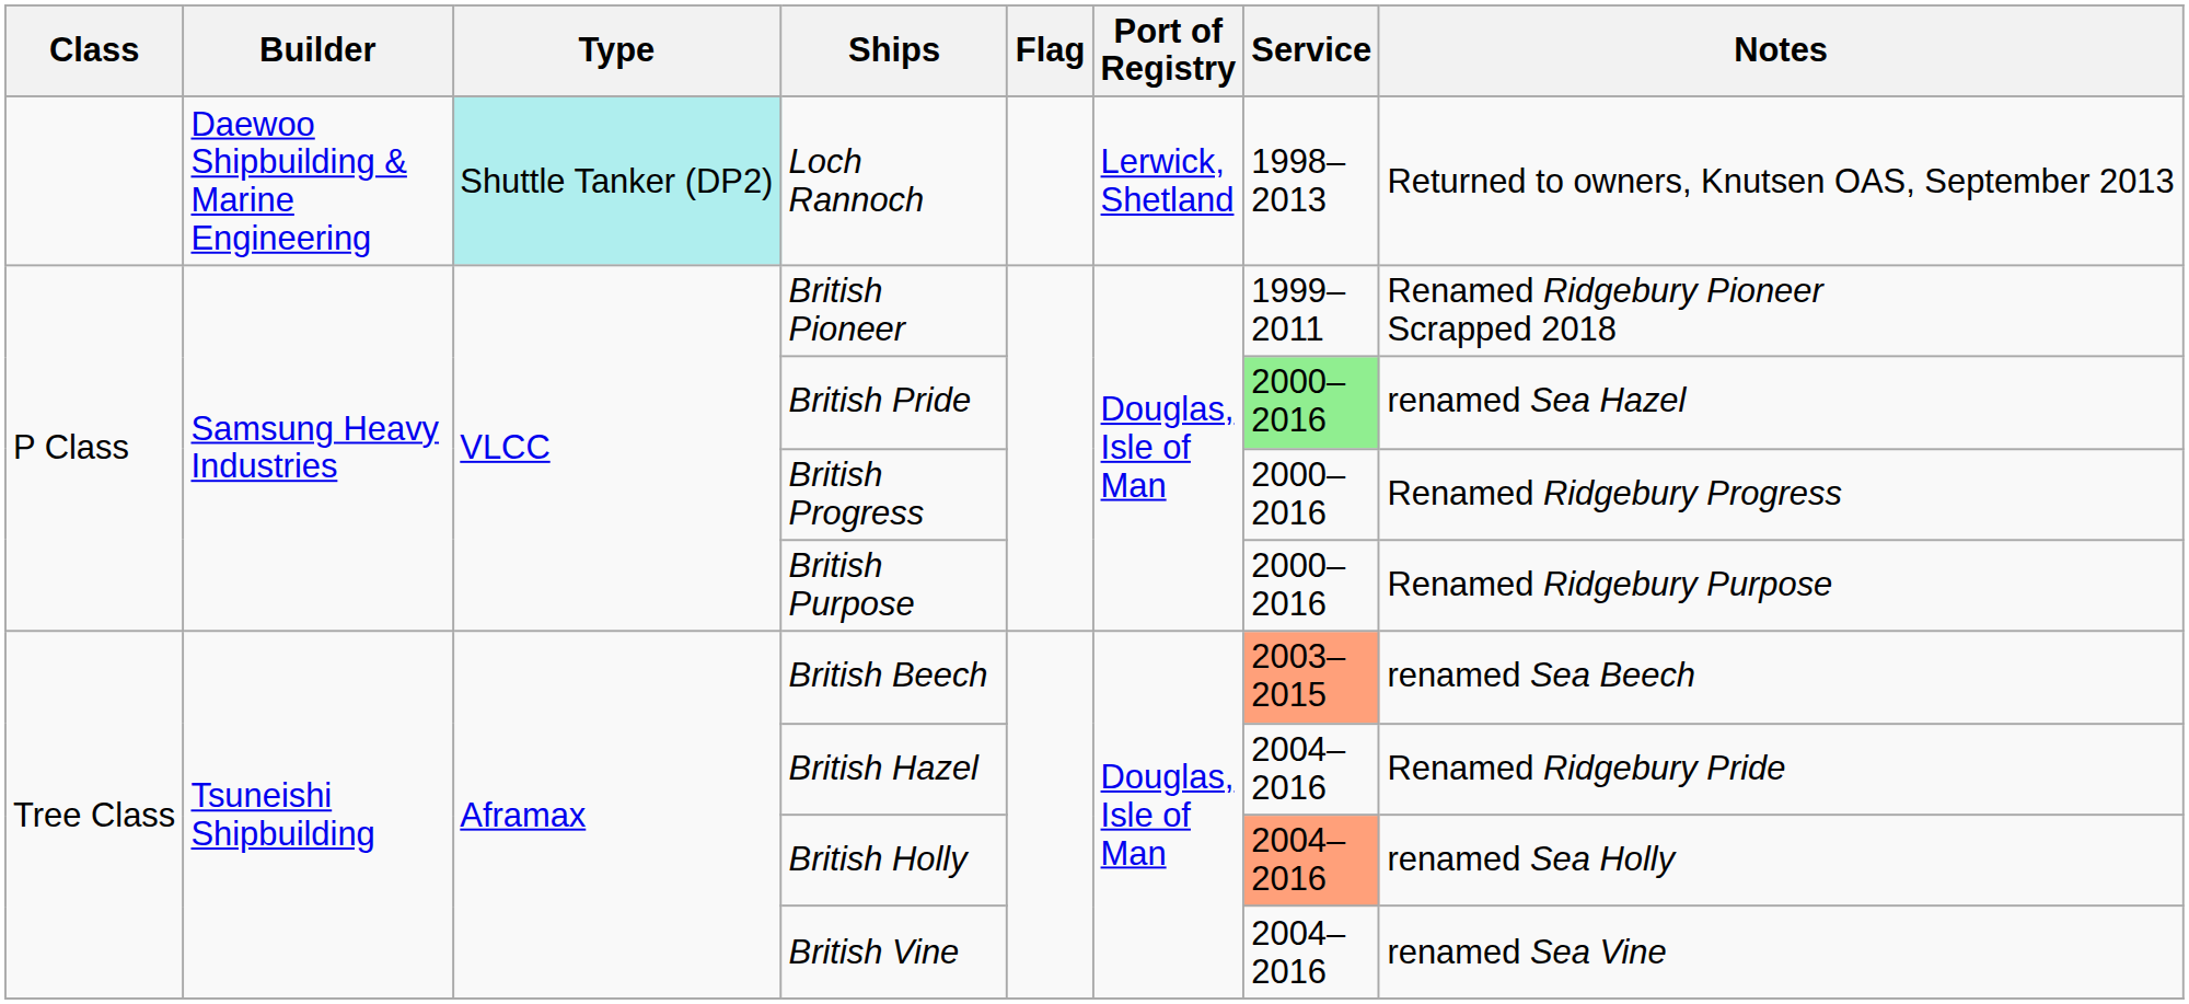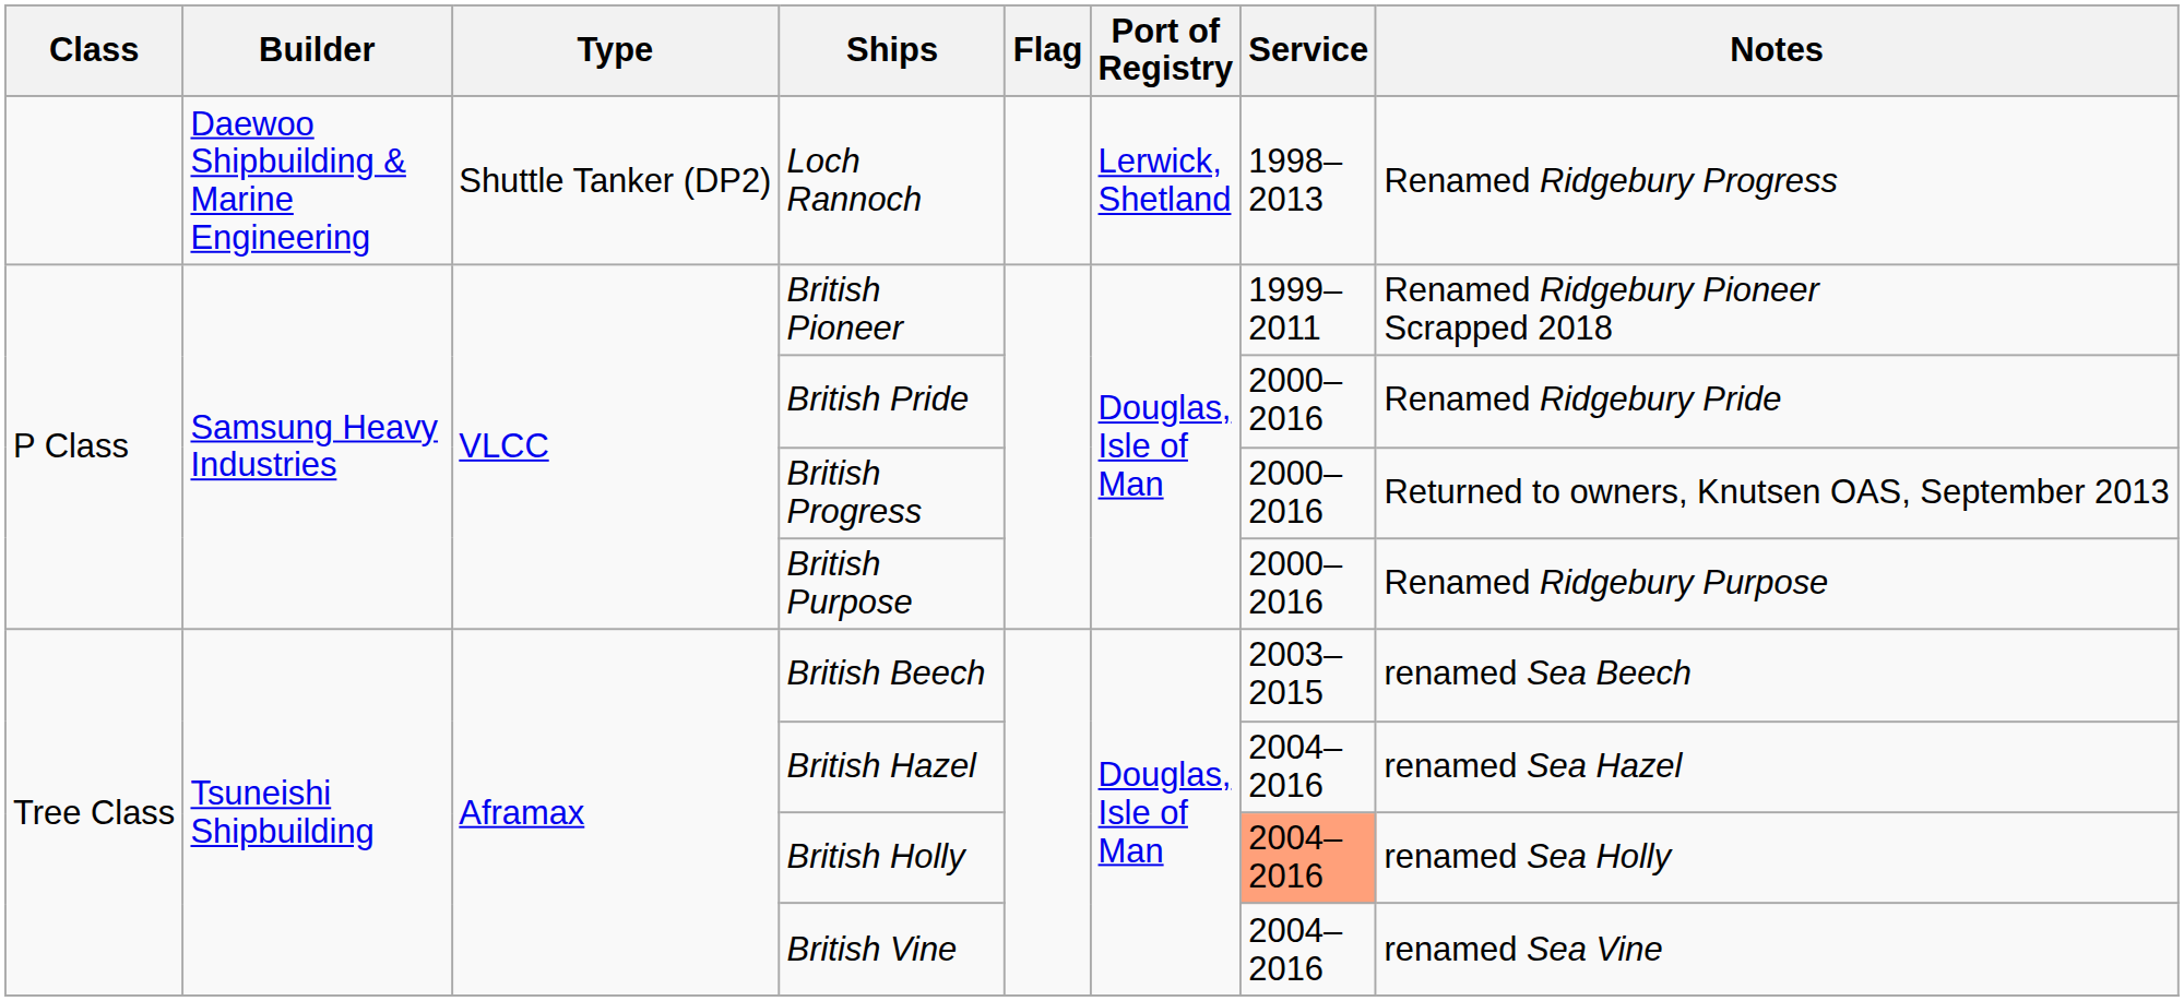 <table class="wikitable sortable">
 <tr>
 <th>Class</th>
 <th width=120px>Builder</th>
 <th>Type</th>
 <th width=100px>Ships</th>
 <th>Flag</th>
 <th width=60px>Port of Registry</th>
 <th width=45px>Service</th>
 <th>Notes</th>
 </tr>
 <tr>
 <td></td>
 <td><a href='#'>Daewoo Shipbuilding & Marine Engineering</a></td>
-<td style="background: paleturquoise;">Shuttle Tanker (DP2)</td>
+<td>Shuttle Tanker (DP2)</td>
 <td><em>Loch Rannoch</em></td>
 <td></td>
 <td><a href='#'>Lerwick, Shetland</a></td>
 <td>1998–2013</td>
-<td>Returned to owners, Knutsen OAS, September 2013</td>
+<td>Renamed <em>Ridgebury Progress</em></td>
 </tr>
 <tr>
 <td rowspan=4>P Class</td>
 <td rowspan=4><a href='#'>Samsung Heavy Industries</a></td>
 <td rowspan=4><a href='#'>VLCC</a></td>
 <td><em>British Pioneer</em></td>
 <td rowspan=4></td>
 <td rowspan=4><a href='#'>Douglas, Isle of Man</a></td>
 <td>1999–2011</td>
 <td>Renamed <em>Ridgebury Pioneer</em><br>Scrapped 2018</td>
 </tr>
 <tr>
 <td><em>British Pride</em></td>
-<td style="background: lightgreen;">2000–2016</td>
-<td>renamed <em>Sea Hazel</em></td>
+<td>2000–2016</td>
+<td>Renamed  <em>Ridgebury Pride</em></td>
 </tr>
 <tr>
 <td><em>British Progress</em></td>
 <td>2000–2016</td>
-<td>Renamed <em>Ridgebury Progress</em></td>
+<td>Returned to owners, Knutsen OAS, September 2013</td>
 </tr>
 <tr>
 <td><em>British Purpose</em></td>
 <td>2000–2016</td>
 <td>Renamed <em>Ridgebury Purpose</em></td>
 </tr>
 <tr>
 <td rowspan=4>Tree Class</td>
 <td rowspan=4><a href='#'>Tsuneishi Shipbuilding</a></td>
 <td rowspan=4><a href='#'>Aframax</a></td>
 <td><em>British Beech</em></td>
 <td rowspan=4></td>
 <td rowspan=4><a href='#'>Douglas, Isle of Man</a></td>
-<td style="background: lightsalmon;">2003–2015</td>
+<td>2003–2015</td>
 <td>renamed <em>Sea Beech</em></td>
 </tr>
 <tr>
 <td><em>British Hazel</em></td>
 <td>2004–2016</td>
-<td>Renamed  <em>Ridgebury Pride</em></td>
+<td>renamed <em>Sea Hazel</em></td>
 </tr>
 <tr>
 <td><em>British Holly</em></td>
 <td style="background: lightsalmon;">2004–2016</td>
 <td>renamed <em>Sea Holly</em></td>
 </tr>
 <tr>
 <td><em>British Vine</em></td>
 <td>2004–2016</td>
 <td>renamed <em>Sea Vine</em></td>
 </tr>
 <tr>
 </tr>
 </table>
